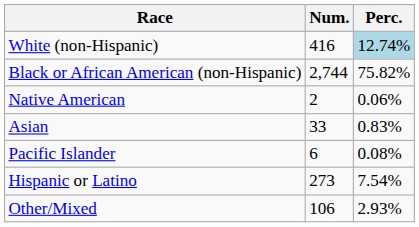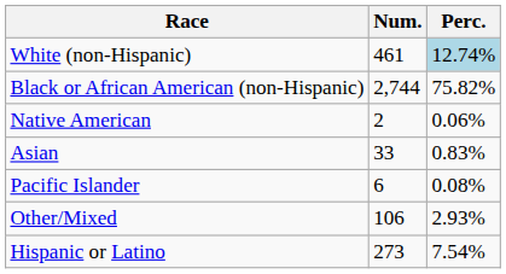 <table class="wikitable">
 <tr>
 <th>Race</th>
 <th>Num.</th>
 <th>Perc.</th>
 </tr>
 <tr>
 <td><a href='#'>White</a> (non-Hispanic)</td>
-<td>416</td>
+<td>461</td>
 <td style="background: lightblue;">12.74%</td>
 </tr>
 <tr>
 <td><a href='#'>Black or African American</a> (non-Hispanic)</td>
 <td>2,744</td>
 <td>75.82%</td>
 </tr>
 <tr>
 <td><a href='#'>Native American</a></td>
 <td>2</td>
 <td>0.06%</td>
 </tr>
 <tr>
 <td><a href='#'>Asian</a></td>
 <td>33</td>
 <td>0.83%</td>
 </tr>
 <tr>
 <td><a href='#'>Pacific Islander</a></td>
 <td>6</td>
 <td>0.08%</td>
 </tr>
 <tr>
+<td><a href='#'>Other/Mixed</a></td>
+<td>106</td>
+<td>2.93%</td>
+</tr>
+<tr>
 <td><a href='#'>Hispanic</a> or <a href='#'>Latino</a></td>
 <td>273</td>
 <td>7.54%</td>
 </tr>
-<tr>
-<td><a href='#'>Other/Mixed</a></td>
-<td>106</td>
-<td>2.93%</td>
-</tr>
 </table>
